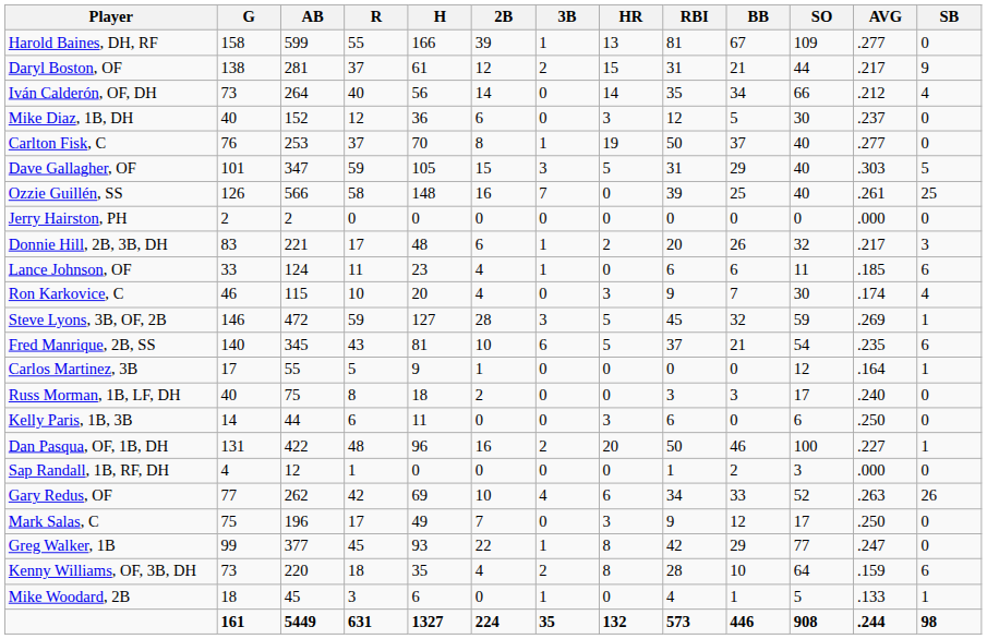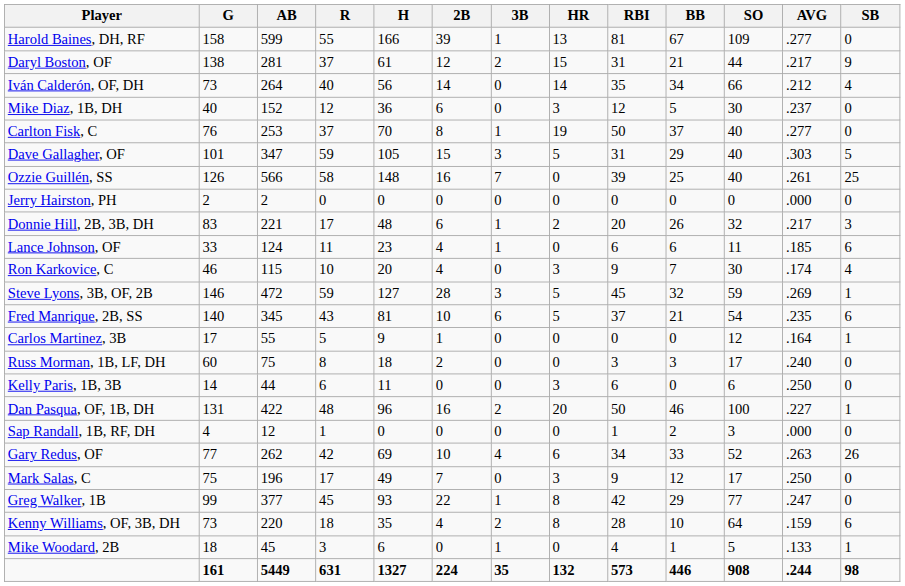 <table class="wikitable sortable">
 <tr>
 <th bgcolor="#DDDDFF" width="20%">Player</th>
 <th bgcolor="#DDDDFF" width="6%">G</th>
 <th bgcolor="#DDDDFF" width="6%">AB</th>
 <th bgcolor="#DDDDFF" width="6%">R</th>
 <th bgcolor="#DDDDFF" width="6%">H</th>
 <th bgcolor="#DDDDFF" width="6%">2B</th>
 <th bgcolor="#DDDDFF" width="6%">3B</th>
 <th bgcolor="#DDDDFF" width="6%">HR</th>
 <th bgcolor="#DDDDFF" width="6%">RBI</th>
 <th bgcolor="#DDDDFF" width="6%">BB</th>
 <th bgcolor="#DDDDFF" width="6%">SO</th>
 <th bgcolor="#DDDDFF" width="6%">AVG</th>
 <th bgcolor="#DDDDFF" width="6%">SB</th>
 </tr>
 <tr>
 <td><a href='#'>Harold Baines</a>, DH, RF</td>
 <td>158</td>
 <td>599</td>
 <td>55</td>
 <td>166</td>
 <td>39</td>
 <td>1</td>
 <td>13</td>
 <td>81</td>
 <td>67</td>
 <td>109</td>
 <td>.277</td>
 <td>0</td>
 </tr>
 <tr>
 <td><a href='#'>Daryl Boston</a>, OF</td>
 <td>138</td>
 <td>281</td>
 <td>37</td>
 <td>61</td>
 <td>12</td>
 <td>2</td>
 <td>15</td>
 <td>31</td>
 <td>21</td>
 <td>44</td>
 <td>.217</td>
 <td>9</td>
 </tr>
 <tr>
 <td><a href='#'>Iván Calderón</a>, OF, DH</td>
 <td>73</td>
 <td>264</td>
 <td>40</td>
 <td>56</td>
 <td>14</td>
 <td>0</td>
 <td>14</td>
 <td>35</td>
 <td>34</td>
 <td>66</td>
 <td>.212</td>
 <td>4</td>
 </tr>
 <tr>
 <td><a href='#'>Mike Diaz</a>, 1B, DH</td>
 <td>40</td>
 <td>152</td>
 <td>12</td>
 <td>36</td>
 <td>6</td>
 <td>0</td>
 <td>3</td>
 <td>12</td>
 <td>5</td>
 <td>30</td>
 <td>.237</td>
 <td>0</td>
 </tr>
 <tr>
 <td><a href='#'>Carlton Fisk</a>, C</td>
 <td>76</td>
 <td>253</td>
 <td>37</td>
 <td>70</td>
 <td>8</td>
 <td>1</td>
 <td>19</td>
 <td>50</td>
 <td>37</td>
 <td>40</td>
 <td>.277</td>
 <td>0</td>
 </tr>
 <tr>
 <td><a href='#'>Dave Gallagher</a>, OF</td>
 <td>101</td>
 <td>347</td>
 <td>59</td>
 <td>105</td>
 <td>15</td>
 <td>3</td>
 <td>5</td>
 <td>31</td>
 <td>29</td>
 <td>40</td>
 <td>.303</td>
 <td>5</td>
 </tr>
 <tr>
 <td><a href='#'>Ozzie Guillén</a>, SS</td>
 <td>126</td>
 <td>566</td>
 <td>58</td>
 <td>148</td>
 <td>16</td>
 <td>7</td>
 <td>0</td>
 <td>39</td>
 <td>25</td>
 <td>40</td>
 <td>.261</td>
 <td>25</td>
 </tr>
 <tr>
 <td><a href='#'>Jerry Hairston</a>, PH</td>
 <td>2</td>
 <td>2</td>
 <td>0</td>
 <td>0</td>
 <td>0</td>
 <td>0</td>
 <td>0</td>
 <td>0</td>
 <td>0</td>
 <td>0</td>
 <td>.000</td>
 <td>0</td>
 </tr>
 <tr>
 <td><a href='#'>Donnie Hill</a>, 2B, 3B, DH</td>
 <td>83</td>
 <td>221</td>
 <td>17</td>
 <td>48</td>
 <td>6</td>
 <td>1</td>
 <td>2</td>
 <td>20</td>
 <td>26</td>
 <td>32</td>
 <td>.217</td>
 <td>3</td>
 </tr>
 <tr>
 <td><a href='#'>Lance Johnson</a>, OF</td>
 <td>33</td>
 <td>124</td>
 <td>11</td>
 <td>23</td>
 <td>4</td>
 <td>1</td>
 <td>0</td>
 <td>6</td>
 <td>6</td>
 <td>11</td>
 <td>.185</td>
 <td>6</td>
 </tr>
 <tr>
 <td><a href='#'>Ron Karkovice</a>, C</td>
 <td>46</td>
 <td>115</td>
 <td>10</td>
 <td>20</td>
 <td>4</td>
 <td>0</td>
 <td>3</td>
 <td>9</td>
 <td>7</td>
 <td>30</td>
 <td>.174</td>
 <td>4</td>
 </tr>
 <tr>
 <td><a href='#'>Steve Lyons</a>, 3B, OF, 2B</td>
 <td>146</td>
 <td>472</td>
 <td>59</td>
 <td>127</td>
 <td>28</td>
 <td>3</td>
 <td>5</td>
 <td>45</td>
 <td>32</td>
 <td>59</td>
 <td>.269</td>
 <td>1</td>
 </tr>
 <tr>
 <td><a href='#'>Fred Manrique</a>, 2B, SS</td>
 <td>140</td>
 <td>345</td>
 <td>43</td>
 <td>81</td>
 <td>10</td>
 <td>6</td>
 <td>5</td>
 <td>37</td>
 <td>21</td>
 <td>54</td>
 <td>.235</td>
 <td>6</td>
 </tr>
 <tr>
 <td><a href='#'>Carlos Martinez</a>, 3B</td>
 <td>17</td>
 <td>55</td>
 <td>5</td>
 <td>9</td>
 <td>1</td>
 <td>0</td>
 <td>0</td>
 <td>0</td>
 <td>0</td>
 <td>12</td>
 <td>.164</td>
 <td>1</td>
 </tr>
 <tr>
 <td><a href='#'>Russ Morman</a>, 1B, LF, DH</td>
-<td>40</td>
+<td>60</td>
 <td>75</td>
 <td>8</td>
 <td>18</td>
 <td>2</td>
 <td>0</td>
 <td>0</td>
 <td>3</td>
 <td>3</td>
 <td>17</td>
 <td>.240</td>
 <td>0</td>
 </tr>
 <tr>
 <td><a href='#'>Kelly Paris</a>, 1B, 3B</td>
 <td>14</td>
 <td>44</td>
 <td>6</td>
 <td>11</td>
 <td>0</td>
 <td>0</td>
 <td>3</td>
 <td>6</td>
 <td>0</td>
 <td>6</td>
 <td>.250</td>
 <td>0</td>
 </tr>
 <tr>
 <td><a href='#'>Dan Pasqua</a>, OF, 1B, DH</td>
 <td>131</td>
 <td>422</td>
 <td>48</td>
 <td>96</td>
 <td>16</td>
 <td>2</td>
 <td>20</td>
 <td>50</td>
 <td>46</td>
 <td>100</td>
 <td>.227</td>
 <td>1</td>
 </tr>
 <tr>
 <td><a href='#'>Sap Randall</a>, 1B, RF, DH</td>
 <td>4</td>
 <td>12</td>
 <td>1</td>
 <td>0</td>
 <td>0</td>
 <td>0</td>
 <td>0</td>
 <td>1</td>
 <td>2</td>
 <td>3</td>
 <td>.000</td>
 <td>0</td>
 </tr>
 <tr>
 <td><a href='#'>Gary Redus</a>, OF</td>
 <td>77</td>
 <td>262</td>
 <td>42</td>
 <td>69</td>
 <td>10</td>
 <td>4</td>
 <td>6</td>
 <td>34</td>
 <td>33</td>
 <td>52</td>
 <td>.263</td>
 <td>26</td>
 </tr>
 <tr>
 <td><a href='#'>Mark Salas</a>, C</td>
 <td>75</td>
 <td>196</td>
 <td>17</td>
 <td>49</td>
 <td>7</td>
 <td>0</td>
 <td>3</td>
 <td>9</td>
 <td>12</td>
 <td>17</td>
 <td>.250</td>
 <td>0</td>
 </tr>
 <tr>
 <td><a href='#'>Greg Walker</a>, 1B</td>
 <td>99</td>
 <td>377</td>
 <td>45</td>
 <td>93</td>
 <td>22</td>
 <td>1</td>
 <td>8</td>
 <td>42</td>
 <td>29</td>
 <td>77</td>
 <td>.247</td>
 <td>0</td>
 </tr>
 <tr>
 <td><a href='#'>Kenny Williams</a>, OF, 3B, DH</td>
 <td>73</td>
 <td>220</td>
 <td>18</td>
 <td>35</td>
 <td>4</td>
 <td>2</td>
 <td>8</td>
 <td>28</td>
 <td>10</td>
 <td>64</td>
 <td>.159</td>
 <td>6</td>
 </tr>
 <tr>
 <td><a href='#'>Mike Woodard</a>, 2B</td>
 <td>18</td>
 <td>45</td>
 <td>3</td>
 <td>6</td>
 <td>0</td>
 <td>1</td>
 <td>0</td>
 <td>4</td>
 <td>1</td>
 <td>5</td>
 <td>.133</td>
 <td>1</td>
 </tr>
 <tr class="sortbottom">
 <td></td>
 <td><strong>161</strong></td>
 <td><strong>5449</strong></td>
 <td><strong>631</strong></td>
 <td><strong>1327</strong></td>
 <td><strong>224</strong></td>
 <td><strong>35</strong></td>
 <td><strong>132</strong></td>
 <td><strong>573</strong></td>
 <td><strong>446</strong></td>
 <td><strong>908</strong></td>
 <td><strong>.244</strong></td>
 <td><strong>98</strong></td>
 </tr>
 </table>
